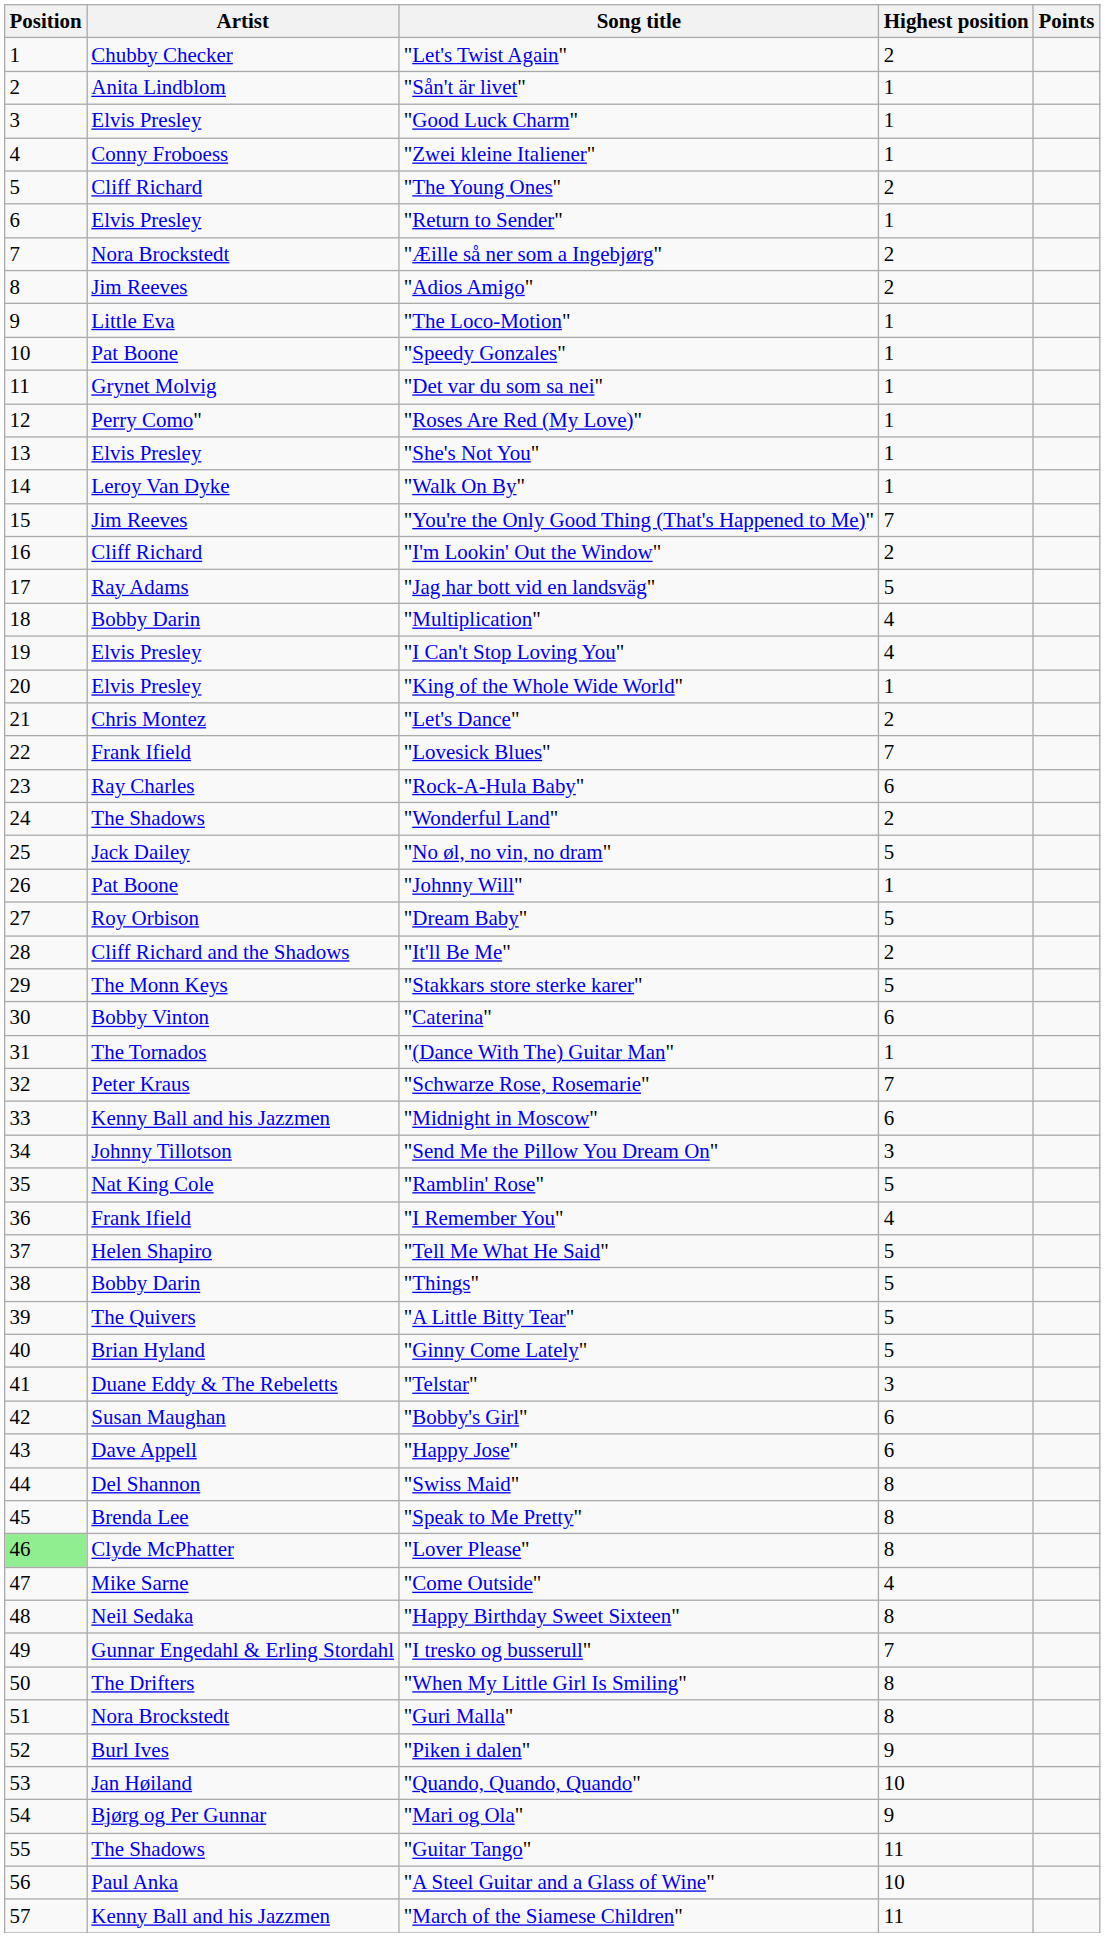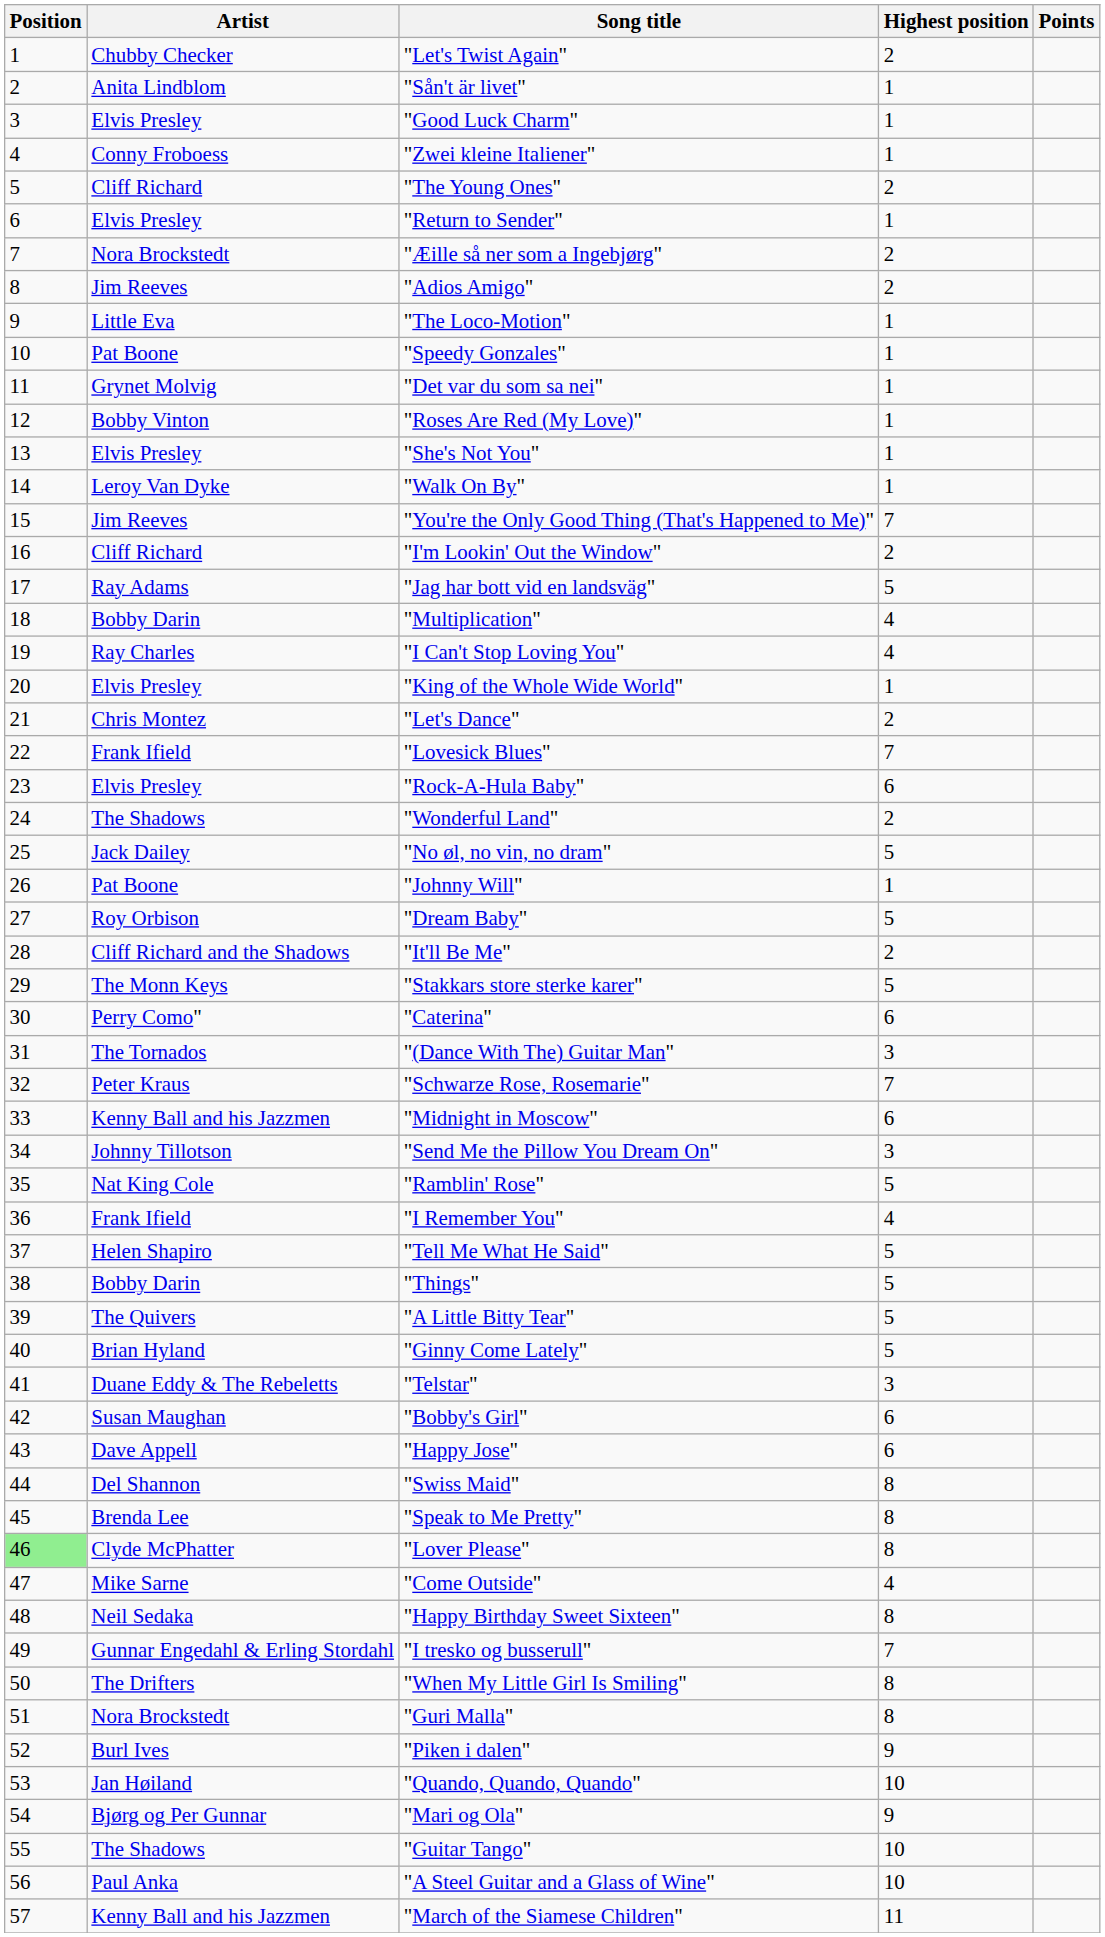 <table class="wikitable sortable">
 <tr>
 <th>Position</th>
 <th>Artist</th>
 <th>Song title</th>
 <th>Highest position</th>
 <th>Points</th>
 </tr>
 <tr>
 <td>1</td>
 <td><a href='#'>Chubby Checker</a></td>
 <td>"<a href='#'>Let's Twist Again</a>"</td>
 <td>2</td>
 <td></td>
 </tr>
 <tr>
 <td>2</td>
 <td><a href='#'>Anita Lindblom</a></td>
 <td>"<a href='#'>Sån't är livet</a>"</td>
 <td>1</td>
 <td></td>
 </tr>
 <tr>
 <td>3</td>
 <td><a href='#'>Elvis Presley</a></td>
 <td>"<a href='#'>Good Luck Charm</a>"</td>
 <td>1</td>
 <td></td>
 </tr>
 <tr>
 <td>4</td>
 <td><a href='#'>Conny Froboess</a></td>
 <td>"<a href='#'>Zwei kleine Italiener</a>"</td>
 <td>1</td>
 <td></td>
 </tr>
 <tr>
 <td>5</td>
 <td><a href='#'>Cliff Richard</a></td>
 <td>"<a href='#'>The Young Ones</a>"</td>
 <td>2</td>
 <td></td>
 </tr>
 <tr>
 <td>6</td>
 <td><a href='#'>Elvis Presley</a></td>
 <td>"<a href='#'>Return to Sender</a>"</td>
 <td>1</td>
 <td></td>
 </tr>
 <tr>
 <td>7</td>
 <td><a href='#'>Nora Brockstedt</a></td>
 <td>"<a href='#'>Æille så ner som a Ingebjørg</a>"</td>
 <td>2</td>
 <td></td>
 </tr>
 <tr>
 <td>8</td>
 <td><a href='#'>Jim Reeves</a></td>
 <td>"<a href='#'>Adios Amigo</a>"</td>
 <td>2</td>
 <td></td>
 </tr>
 <tr>
 <td>9</td>
 <td><a href='#'>Little Eva</a></td>
 <td>"<a href='#'>The Loco-Motion</a>"</td>
 <td>1</td>
 <td></td>
 </tr>
 <tr>
 <td>10</td>
 <td><a href='#'>Pat Boone</a></td>
 <td>"<a href='#'>Speedy Gonzales</a>"</td>
 <td>1</td>
 <td></td>
 </tr>
 <tr>
 <td>11</td>
 <td><a href='#'>Grynet Molvig</a></td>
 <td>"<a href='#'>Det var du som sa nei</a>"</td>
 <td>1</td>
 <td></td>
 </tr>
 <tr>
 <td>12</td>
-<td><a href='#'>Perry Como</a>"</td>
+<td><a href='#'>Bobby Vinton</a></td>
 <td>"<a href='#'>Roses Are Red (My Love)</a>"</td>
 <td>1</td>
 <td></td>
 </tr>
 <tr>
 <td>13</td>
 <td><a href='#'>Elvis Presley</a></td>
 <td>"<a href='#'>She's Not You</a>"</td>
 <td>1</td>
 <td></td>
 </tr>
 <tr>
 <td>14</td>
 <td><a href='#'>Leroy Van Dyke</a></td>
 <td>"<a href='#'>Walk On By</a>"</td>
 <td>1</td>
 <td></td>
 </tr>
 <tr>
 <td>15</td>
 <td><a href='#'>Jim Reeves</a></td>
 <td>"<a href='#'>You're the Only Good Thing (That's Happened to Me)</a>"</td>
 <td>7</td>
 <td></td>
 </tr>
 <tr>
 <td>16</td>
 <td><a href='#'>Cliff Richard</a></td>
 <td>"<a href='#'>I'm Lookin' Out the Window</a>"</td>
 <td>2</td>
 <td></td>
 </tr>
 <tr>
 <td>17</td>
 <td><a href='#'>Ray Adams</a></td>
 <td>"<a href='#'>Jag har bott vid en landsväg</a>"</td>
 <td>5</td>
 <td></td>
 </tr>
 <tr>
 <td>18</td>
 <td><a href='#'>Bobby Darin</a></td>
 <td>"<a href='#'>Multiplication</a>"</td>
 <td>4</td>
 <td></td>
 </tr>
 <tr>
 <td>19</td>
-<td><a href='#'>Elvis Presley</a></td>
+<td><a href='#'>Ray Charles</a></td>
 <td>"<a href='#'>I Can't Stop Loving You</a>"</td>
 <td>4</td>
 <td></td>
 </tr>
 <tr>
 <td>20</td>
 <td><a href='#'>Elvis Presley</a></td>
 <td>"<a href='#'>King of the Whole Wide World</a>"</td>
 <td>1</td>
 <td></td>
 </tr>
 <tr>
 <td>21</td>
 <td><a href='#'>Chris Montez</a></td>
 <td>"<a href='#'>Let's Dance</a>"</td>
 <td>2</td>
 <td></td>
 </tr>
 <tr>
 <td>22</td>
 <td><a href='#'>Frank Ifield</a></td>
 <td>"<a href='#'>Lovesick Blues</a>"</td>
 <td>7</td>
 <td></td>
 </tr>
 <tr>
 <td>23</td>
-<td><a href='#'>Ray Charles</a></td>
+<td><a href='#'>Elvis Presley</a></td>
 <td>"<a href='#'>Rock-A-Hula Baby</a>"</td>
 <td>6</td>
 <td></td>
 </tr>
 <tr>
 <td>24</td>
 <td><a href='#'>The Shadows</a></td>
 <td>"<a href='#'>Wonderful Land</a>"</td>
 <td>2</td>
 <td></td>
 </tr>
 <tr>
 <td>25</td>
 <td><a href='#'>Jack Dailey</a></td>
 <td>"<a href='#'>No øl, no vin, no dram</a>"</td>
 <td>5</td>
 <td></td>
 </tr>
 <tr>
 <td>26</td>
 <td><a href='#'>Pat Boone</a></td>
 <td>"<a href='#'>Johnny Will</a>"</td>
 <td>1</td>
 <td></td>
 </tr>
 <tr>
 <td>27</td>
 <td><a href='#'>Roy Orbison</a></td>
 <td>"<a href='#'>Dream Baby</a>"</td>
 <td>5</td>
 <td></td>
 </tr>
 <tr>
 <td>28</td>
 <td><a href='#'>Cliff Richard and the Shadows</a></td>
 <td>"<a href='#'>It'll Be Me</a>"</td>
 <td>2</td>
 <td></td>
 </tr>
 <tr>
 <td>29</td>
 <td><a href='#'>The Monn Keys</a></td>
 <td>"<a href='#'>Stakkars store sterke karer</a>"</td>
 <td>5</td>
 <td></td>
 </tr>
 <tr>
 <td>30</td>
-<td><a href='#'>Bobby Vinton</a></td>
+<td><a href='#'>Perry Como</a>"</td>
 <td>"<a href='#'>Caterina</a>"</td>
 <td>6</td>
 <td></td>
 </tr>
 <tr>
 <td>31</td>
 <td><a href='#'>The Tornados</a></td>
 <td>"<a href='#'>(Dance With The) Guitar Man</a>"</td>
-<td>1</td>
+<td>3</td>
 <td></td>
 </tr>
 <tr>
 <td>32</td>
 <td><a href='#'>Peter Kraus</a></td>
 <td>"<a href='#'>Schwarze Rose, Rosemarie</a>"</td>
 <td>7</td>
 <td></td>
 </tr>
 <tr>
 <td>33</td>
 <td><a href='#'>Kenny Ball and his Jazzmen</a></td>
 <td>"<a href='#'>Midnight in Moscow</a>"</td>
 <td>6</td>
 <td></td>
 </tr>
 <tr>
 <td>34</td>
 <td><a href='#'>Johnny Tillotson</a></td>
 <td>"<a href='#'>Send Me the Pillow You Dream On</a>"</td>
 <td>3</td>
 <td></td>
 </tr>
 <tr>
 <td>35</td>
 <td><a href='#'>Nat King Cole</a></td>
 <td>"<a href='#'>Ramblin' Rose</a>"</td>
 <td>5</td>
 <td></td>
 </tr>
 <tr>
 <td>36</td>
 <td><a href='#'>Frank Ifield</a></td>
 <td>"<a href='#'>I Remember You</a>"</td>
 <td>4</td>
 <td></td>
 </tr>
 <tr>
 <td>37</td>
 <td><a href='#'>Helen Shapiro</a></td>
 <td>"<a href='#'>Tell Me What He Said</a>"</td>
 <td>5</td>
 <td></td>
 </tr>
 <tr>
 <td>38</td>
 <td><a href='#'>Bobby Darin</a></td>
 <td>"<a href='#'>Things</a>"</td>
 <td>5</td>
 <td></td>
 </tr>
 <tr>
 <td>39</td>
 <td><a href='#'>The Quivers</a></td>
 <td>"<a href='#'>A Little Bitty Tear</a>"</td>
 <td>5</td>
 <td></td>
 </tr>
 <tr>
 <td>40</td>
 <td><a href='#'>Brian Hyland</a></td>
 <td>"<a href='#'>Ginny Come Lately</a>"</td>
 <td>5</td>
 <td></td>
 </tr>
 <tr>
 <td>41</td>
 <td><a href='#'>Duane Eddy & The Rebeletts</a></td>
 <td>"<a href='#'>Telstar</a>"</td>
 <td>3</td>
 <td></td>
 </tr>
 <tr>
 <td>42</td>
 <td><a href='#'>Susan Maughan</a></td>
 <td>"<a href='#'>Bobby's Girl</a>"</td>
 <td>6</td>
 <td></td>
 </tr>
 <tr>
 <td>43</td>
 <td><a href='#'>Dave Appell</a></td>
 <td>"<a href='#'>Happy Jose</a>"</td>
 <td>6</td>
 <td></td>
 </tr>
 <tr>
 <td>44</td>
 <td><a href='#'>Del Shannon</a></td>
 <td>"<a href='#'>Swiss Maid</a>"</td>
 <td>8</td>
 <td></td>
 </tr>
 <tr>
 <td>45</td>
 <td><a href='#'>Brenda Lee</a></td>
 <td>"<a href='#'>Speak to Me Pretty</a>"</td>
 <td>8</td>
 <td></td>
 </tr>
 <tr>
 <td style="background: lightgreen;">46</td>
 <td><a href='#'>Clyde McPhatter</a></td>
 <td>"<a href='#'>Lover Please</a>"</td>
 <td>8</td>
 <td></td>
 </tr>
 <tr>
 <td>47</td>
 <td><a href='#'>Mike Sarne</a></td>
 <td>"<a href='#'>Come Outside</a>"</td>
 <td>4</td>
 <td></td>
 </tr>
 <tr>
 <td>48</td>
 <td><a href='#'>Neil Sedaka</a></td>
 <td>"<a href='#'>Happy Birthday Sweet Sixteen</a>"</td>
 <td>8</td>
 <td></td>
 </tr>
 <tr>
 <td>49</td>
 <td><a href='#'>Gunnar Engedahl & Erling Stordahl</a></td>
 <td>"<a href='#'>I tresko og busserull</a>"</td>
 <td>7</td>
 <td></td>
 </tr>
 <tr>
 <td>50</td>
 <td><a href='#'>The Drifters</a></td>
 <td>"<a href='#'>When My Little Girl Is Smiling</a>"</td>
 <td>8</td>
 <td></td>
 </tr>
 <tr>
 <td>51</td>
 <td><a href='#'>Nora Brockstedt</a></td>
 <td>"<a href='#'>Guri Malla</a>"</td>
 <td>8</td>
 <td></td>
 </tr>
 <tr>
 <td>52</td>
 <td><a href='#'>Burl Ives</a></td>
 <td>"<a href='#'>Piken i dalen</a>"</td>
 <td>9</td>
 <td></td>
 </tr>
 <tr>
 <td>53</td>
 <td><a href='#'>Jan Høiland</a></td>
 <td>"<a href='#'>Quando, Quando, Quando</a>"</td>
 <td>10</td>
 <td></td>
 </tr>
 <tr>
 <td>54</td>
 <td><a href='#'>Bjørg og Per Gunnar</a></td>
 <td>"<a href='#'>Mari og Ola</a>"</td>
 <td>9</td>
 <td></td>
 </tr>
 <tr>
 <td>55</td>
 <td><a href='#'>The Shadows</a></td>
 <td>"<a href='#'>Guitar Tango</a>"</td>
-<td>11</td>
+<td>10</td>
 <td></td>
 </tr>
 <tr>
 <td>56</td>
 <td><a href='#'>Paul Anka</a></td>
 <td>"<a href='#'>A Steel Guitar and a Glass of Wine</a>"</td>
 <td>10</td>
 <td></td>
 </tr>
 <tr>
 <td>57</td>
 <td><a href='#'>Kenny Ball and his Jazzmen</a></td>
 <td>"<a href='#'>March of the Siamese Children</a>"</td>
 <td>11</td>
 <td></td>
 </tr>
 </table>
